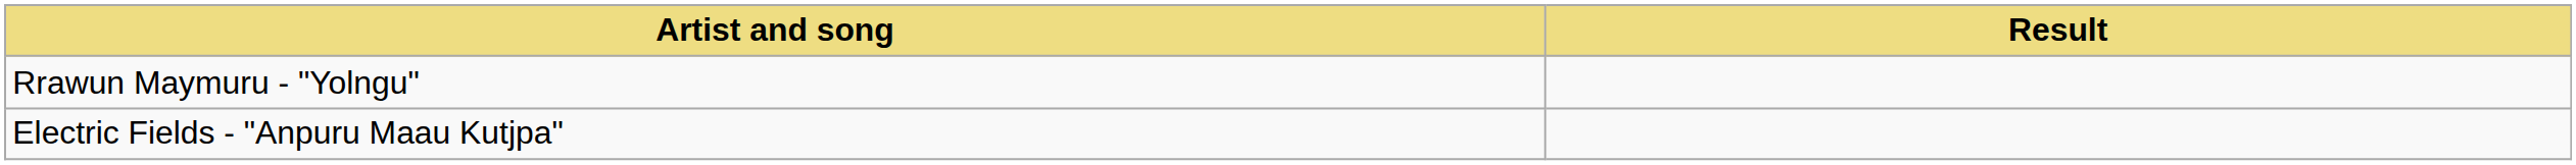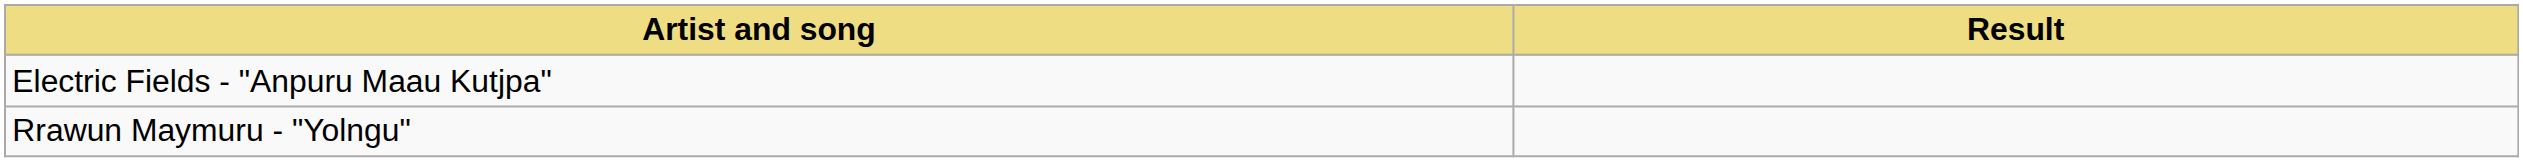 <table class="wikitable" width=100%>
 <tr>
 <th style="width:15%;background:#EEDD82;">Artist and song</th>
 <th style="width:10%;background:#EEDD82;">Result</th>
 </tr>
 <tr>
+<td>Electric Fields - "Anpuru Maau Kutjpa"</td>
+<td></td>
+</tr>
+<tr>
 <td>Rrawun Maymuru - "Yolngu"</td>
 <td></td>
 </tr>
-<tr>
-<td>Electric Fields - "Anpuru Maau Kutjpa"</td>
-<td></td>
-</tr>
 </table>
